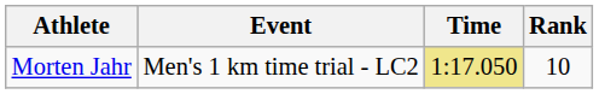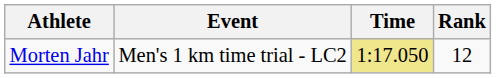 <table class=wikitable style="font-size:90%">
 <tr>
 <th>Athlete</th>
 <th>Event</th>
 <th>Time</th>
 <th>Rank</th>
 </tr>
 <tr>
 <td><a href='#'>Morten Jahr</a></td>
 <td>Men's 1 km time trial - LC2</td>
 <td align="center" style="background: khaki;">1:17.050</td>
-<td align="center">10</td>
+<td align="center">12</td>
 </tr>
 </table>
